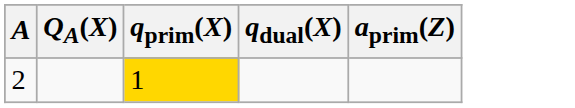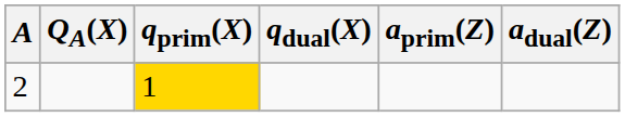 <table class="wikitable">
 <tr>
 <th><em>A</em></th>
 <th><em>Q</em><sub><em>A</em></sub>(<em>X</em>)</th>
 <th><em>q</em><sub>prim</sub>(<em>X</em>)</th>
 <th><em>q</em><sub>dual</sub>(<em>X</em>)</th>
 <th><em>a</em><sub>prim</sub>(<em>Z</em>)</th>
+<th><em>a</em><sub>dual</sub>(<em>Z</em>)</th>
 </tr>
 <tr>
 <td>2</td>
 <td></td>
 <td style="background: gold;">1</td>
 <td></td>
 <td></td>
+<td></td>
 </tr>
 </table>
